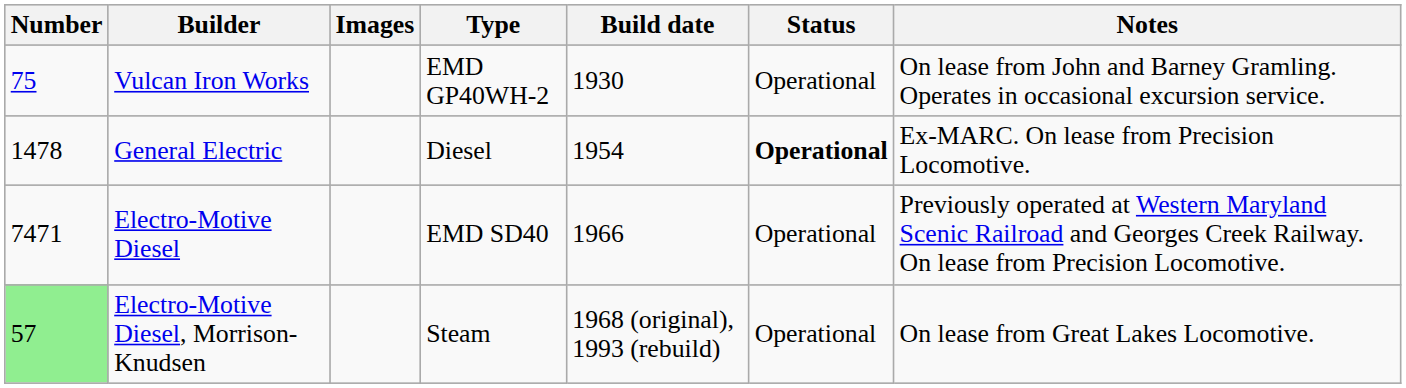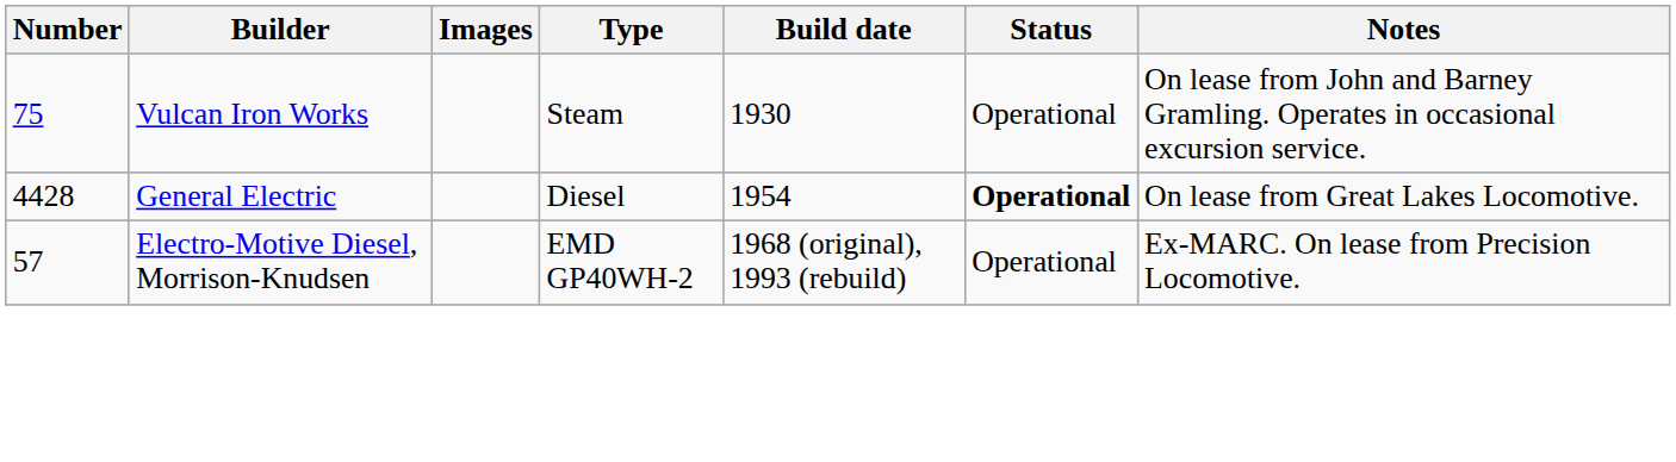 <table class="wikitable">
 <tr>
 <th>Number</th>
 <th>Builder</th>
 <th>Images</th>
 <th>Type</th>
 <th>Build date</th>
 <th>Status</th>
 <th>Notes</th>
 </tr>
 <tr>
 <td><a href='#'>75</a></td>
 <td><a href='#'>Vulcan Iron Works</a></td>
 <td></td>
-<td>EMD GP40WH-2</td>
+<td>Steam</td>
 <td>1930</td>
 <td>Operational</td>
 <td>On lease from John and Barney Gramling. Operates in occasional excursion service.</td>
 </tr>
 <tr>
-<td>1478</td>
+<td>4428</td>
 <td><a href='#'>General Electric</a></td>
 <td></td>
 <td>Diesel</td>
 <td>1954</td>
 <td><strong>Operational</strong></td>
+<td>On lease from Great Lakes Locomotive.</td>
+</tr>
+<tr>
+<td>57</td>
+<td><a href='#'>Electro-Motive Diesel</a>, Morrison-Knudsen</td>
+<td></td>
+<td>EMD GP40WH-2</td>
+<td>1968 (original), 1993 (rebuild)</td>
+<td>Operational</td>
 <td>Ex-MARC. On lease from Precision Locomotive.</td>
 </tr>
-<tr>
-<td>7471</td>
-<td><a href='#'>Electro-Motive Diesel</a></td>
-<td></td>
-<td>EMD SD40</td>
-<td>1966</td>
-<td>Operational</td>
-<td>Previously operated at <a href='#'>Western Maryland Scenic Railroad</a> and Georges Creek Railway. On lease from Precision Locomotive.</td>
-</tr>
-<tr>
-<td style="background: lightgreen;">57</td>
-<td><a href='#'>Electro-Motive Diesel</a>, Morrison-Knudsen</td>
-<td></td>
-<td>Steam</td>
-<td>1968 (original), 1993 (rebuild)</td>
-<td>Operational</td>
-<td>On lease from Great Lakes Locomotive.</td>
-</tr>
 </table>
